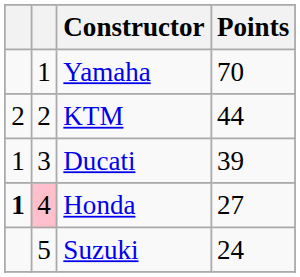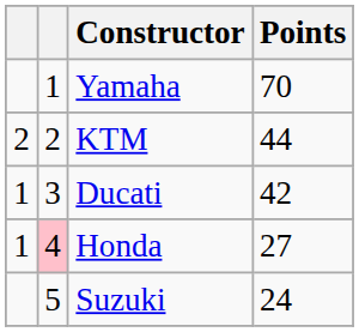 <table class="wikitable" style="font-size: 95%;">
 <tr>
 <th></th>
 <th></th>
 <th>Constructor</th>
 <th>Points</th>
 </tr>
 <tr>
 <td></td>
 <td align=center>1</td>
 <td> <a href='#'>Yamaha</a></td>
 <td align=left>70</td>
 </tr>
 <tr>
 <td> 2</td>
 <td align=center>2</td>
 <td> <a href='#'>KTM</a></td>
 <td align=left>44</td>
 </tr>
 <tr>
 <td> 1</td>
 <td align=center>3</td>
 <td> <a href='#'>Ducati</a></td>
-<td align=left>39</td>
+<td align=left>42</td>
 </tr>
 <tr>
-<td><strong> 1</strong></td>
+<td> 1</td>
 <td align=center style="background: pink;">4</td>
 <td> <a href='#'>Honda</a></td>
 <td align=left>27</td>
 </tr>
 <tr>
 <td></td>
 <td align=center>5</td>
 <td> <a href='#'>Suzuki</a></td>
 <td align=left>24</td>
 </tr>
 </table>
